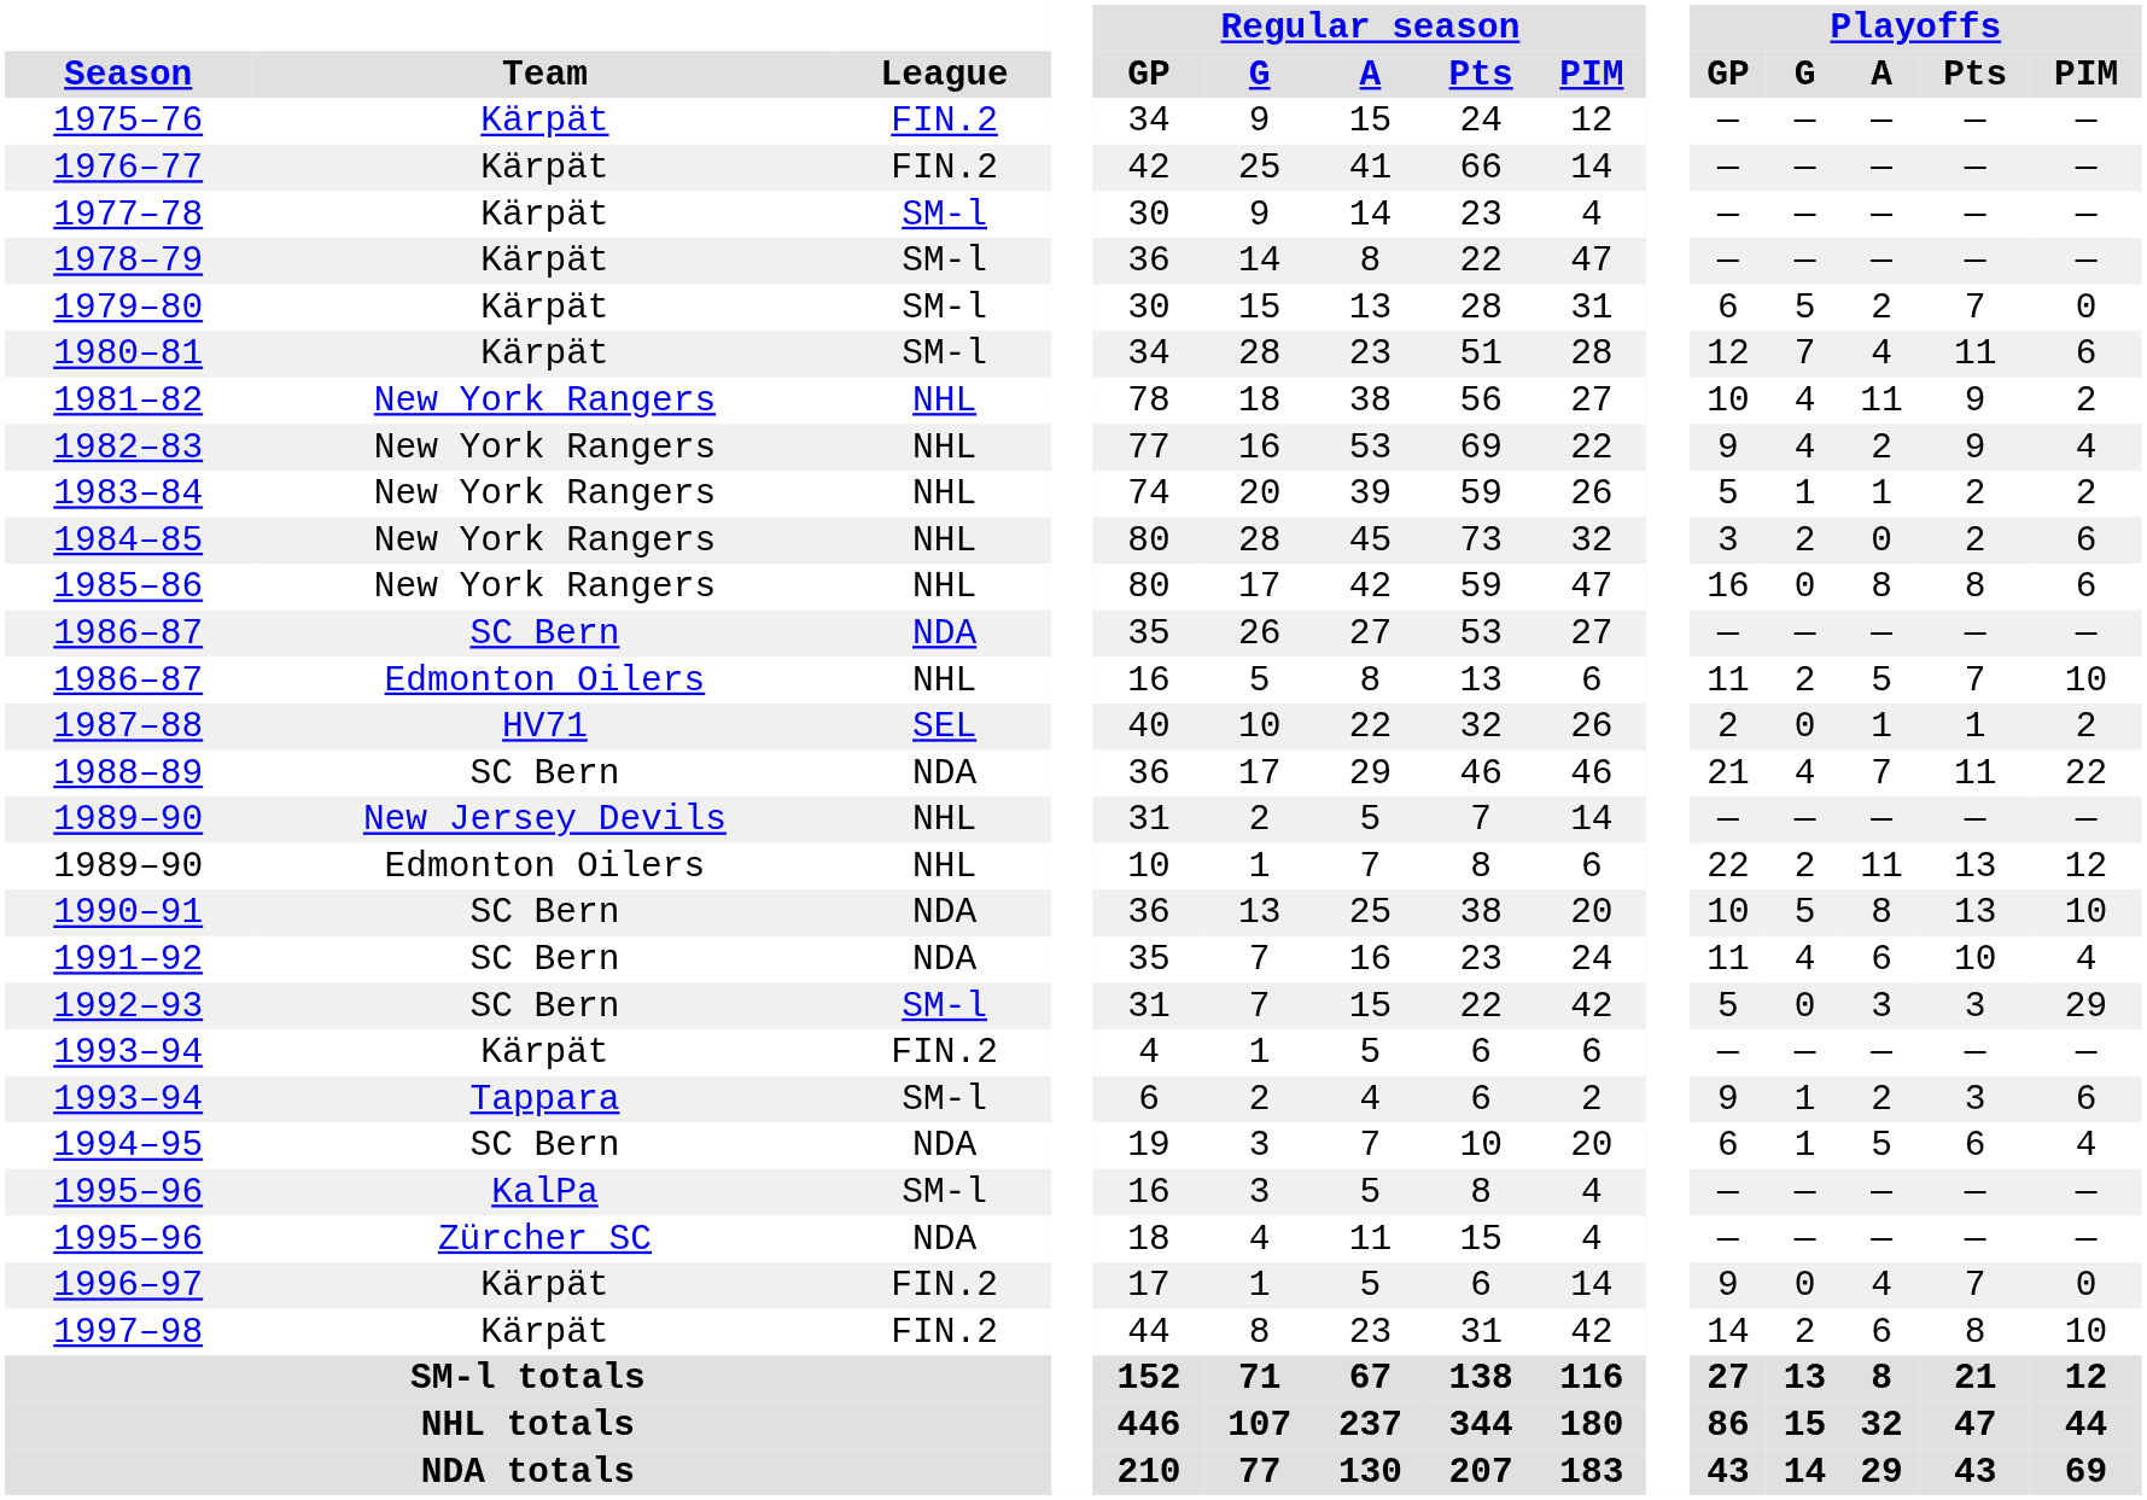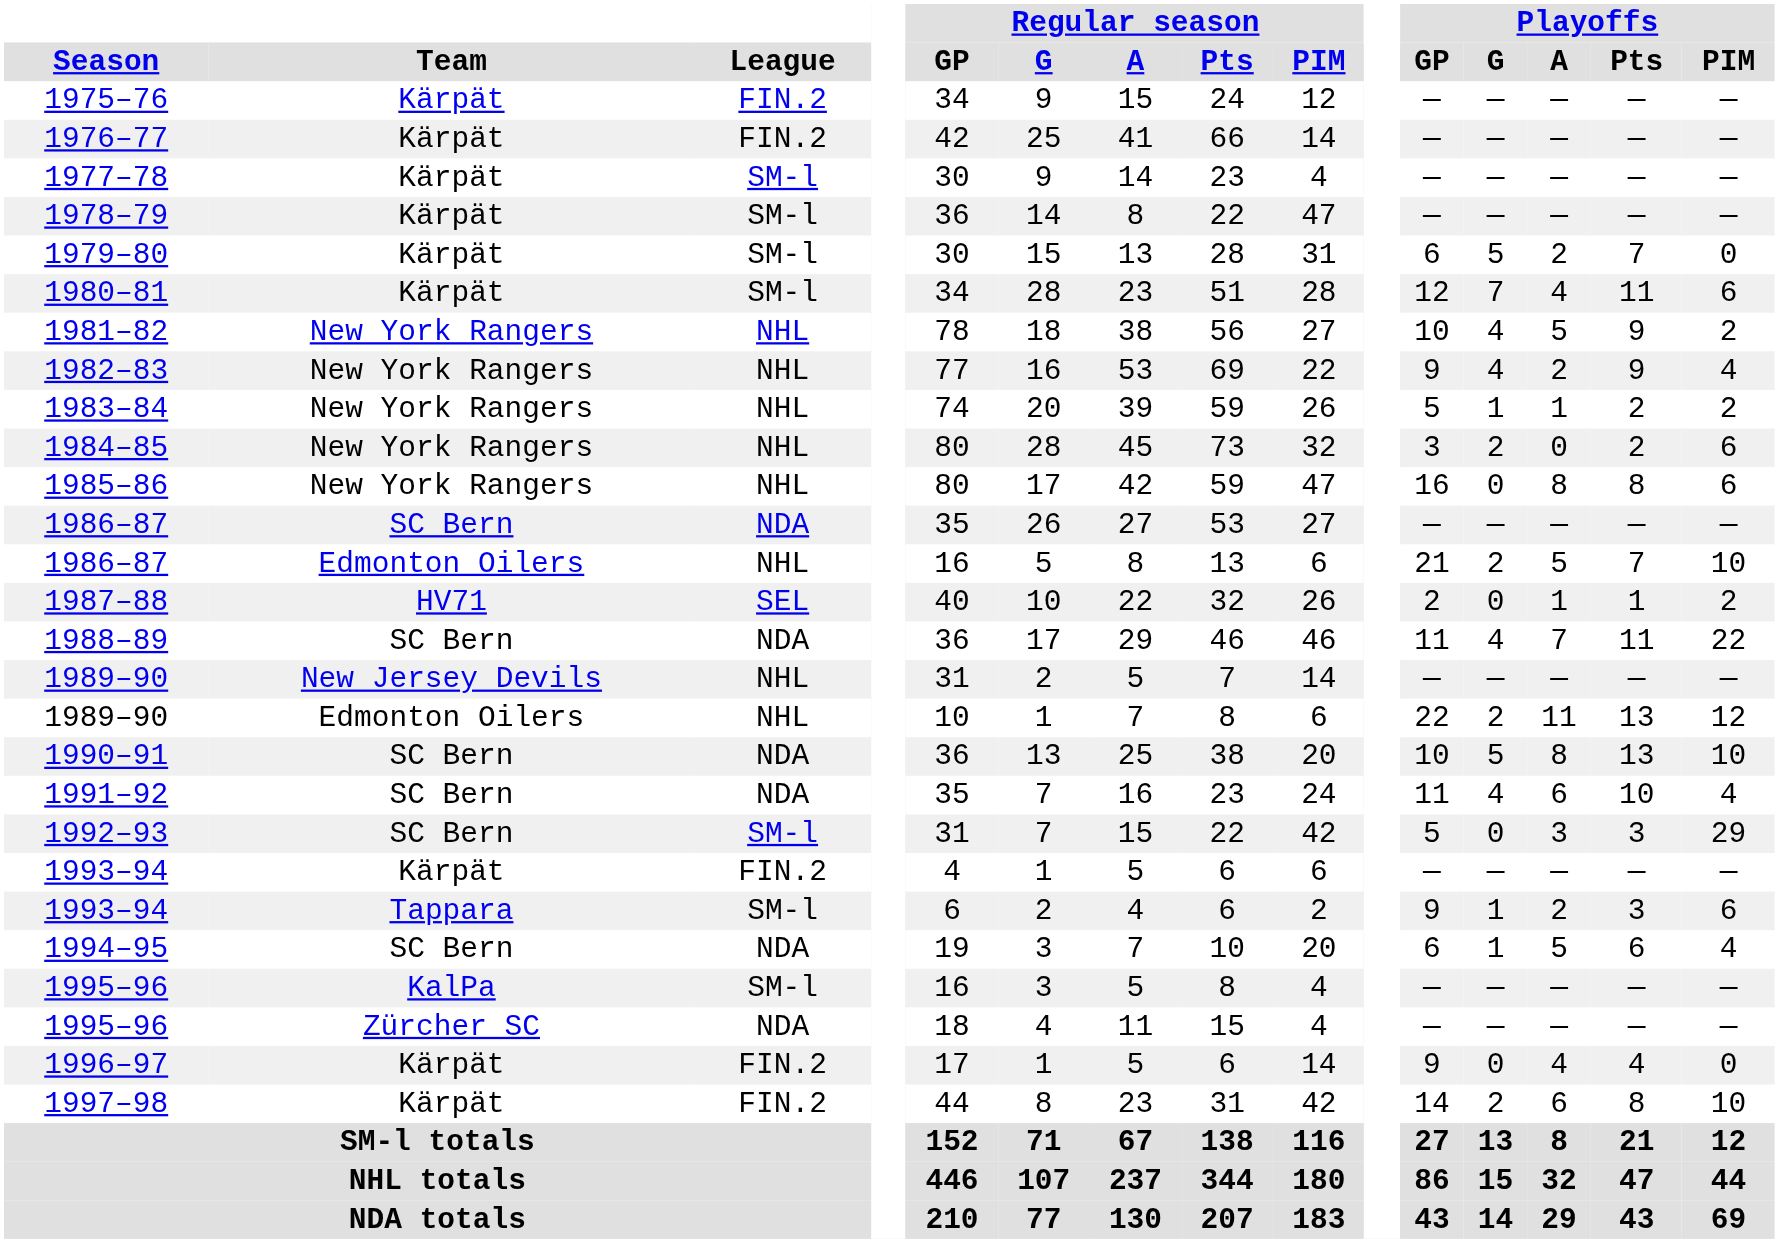 <table border="0" cellpadding="1" cellspacing="0" style="text-align:center; width:60em">
 <tr bgcolor="#e0e0e0">
 <th colspan="3" bgcolor="#ffffff"> </th>
 <th rowspan="99" bgcolor="#ffffff"> </th>
 <th colspan="5"><a href='#'>Regular season</a></th>
 <th rowspan="99" bgcolor="#ffffff"> </th>
 <th colspan="5"><a href='#'>Playoffs</a></th>
 </tr>
 <tr bgcolor="#e0e0e0">
 <th><a href='#'>Season</a></th>
 <th>Team</th>
 <th>League</th>
 <th>GP</th>
 <th><a href='#'>G</a></th>
 <th><a href='#'>A</a></th>
 <th><a href='#'>Pts</a></th>
 <th><a href='#'>PIM</a></th>
 <th>GP</th>
 <th>G</th>
 <th>A</th>
 <th>Pts</th>
 <th>PIM</th>
 </tr>
 <tr>
 <td><a href='#'>1975–76</a></td>
 <td><a href='#'>Kärpät</a></td>
 <td><a href='#'>FIN.2</a></td>
 <td>34</td>
 <td>9</td>
 <td>15</td>
 <td>24</td>
 <td>12</td>
 <td>—</td>
 <td>—</td>
 <td>—</td>
 <td>—</td>
 <td>—</td>
 </tr>
 <tr bgcolor="#f0f0f0">
 <td><a href='#'>1976–77</a></td>
 <td>Kärpät</td>
 <td>FIN.2</td>
 <td>42</td>
 <td>25</td>
 <td>41</td>
 <td>66</td>
 <td>14</td>
 <td>—</td>
 <td>—</td>
 <td>—</td>
 <td>—</td>
 <td>—</td>
 </tr>
 <tr>
 <td><a href='#'>1977–78</a></td>
 <td>Kärpät</td>
 <td><a href='#'>SM-l</a></td>
 <td>30</td>
 <td>9</td>
 <td>14</td>
 <td>23</td>
 <td>4</td>
 <td>—</td>
 <td>—</td>
 <td>—</td>
 <td>—</td>
 <td>—</td>
 </tr>
 <tr bgcolor="#f0f0f0">
 <td><a href='#'>1978–79</a></td>
 <td>Kärpät</td>
 <td>SM-l</td>
 <td>36</td>
 <td>14</td>
 <td>8</td>
 <td>22</td>
 <td>47</td>
 <td>—</td>
 <td>—</td>
 <td>—</td>
 <td>—</td>
 <td>—</td>
 </tr>
 <tr>
 <td><a href='#'>1979–80</a></td>
 <td>Kärpät</td>
 <td>SM-l</td>
 <td>30</td>
 <td>15</td>
 <td>13</td>
 <td>28</td>
 <td>31</td>
 <td>6</td>
 <td>5</td>
 <td>2</td>
 <td>7</td>
 <td>0</td>
 </tr>
 <tr bgcolor="#f0f0f0">
 <td><a href='#'>1980–81</a></td>
 <td>Kärpät</td>
 <td>SM-l</td>
 <td>34</td>
 <td>28</td>
 <td>23</td>
 <td>51</td>
 <td>28</td>
 <td>12</td>
 <td>7</td>
 <td>4</td>
 <td>11</td>
 <td>6</td>
 </tr>
 <tr>
 <td><a href='#'>1981–82</a></td>
 <td><a href='#'>New York Rangers</a></td>
 <td><a href='#'>NHL</a></td>
 <td>78</td>
 <td>18</td>
 <td>38</td>
 <td>56</td>
 <td>27</td>
 <td>10</td>
 <td>4</td>
-<td>11</td>
+<td>5</td>
 <td>9</td>
 <td>2</td>
 </tr>
 <tr bgcolor="#f0f0f0">
 <td><a href='#'>1982–83</a></td>
 <td>New York Rangers</td>
 <td>NHL</td>
 <td>77</td>
 <td>16</td>
 <td>53</td>
 <td>69</td>
 <td>22</td>
 <td>9</td>
 <td>4</td>
 <td>2</td>
 <td>9</td>
 <td>4</td>
 </tr>
 <tr>
 <td><a href='#'>1983–84</a></td>
 <td>New York Rangers</td>
 <td>NHL</td>
 <td>74</td>
 <td>20</td>
 <td>39</td>
 <td>59</td>
 <td>26</td>
 <td>5</td>
 <td>1</td>
 <td>1</td>
 <td>2</td>
 <td>2</td>
 </tr>
 <tr bgcolor="#f0f0f0">
 <td><a href='#'>1984–85</a></td>
 <td>New York Rangers</td>
 <td>NHL</td>
 <td>80</td>
 <td>28</td>
 <td>45</td>
 <td>73</td>
 <td>32</td>
 <td>3</td>
 <td>2</td>
 <td>0</td>
 <td>2</td>
 <td>6</td>
 </tr>
 <tr>
 <td><a href='#'>1985–86</a></td>
 <td>New York Rangers</td>
 <td>NHL</td>
 <td>80</td>
 <td>17</td>
 <td>42</td>
 <td>59</td>
 <td>47</td>
 <td>16</td>
 <td>0</td>
 <td>8</td>
 <td>8</td>
 <td>6</td>
 </tr>
 <tr bgcolor="#f0f0f0">
 <td><a href='#'>1986–87</a></td>
 <td><a href='#'>SC Bern</a></td>
 <td><a href='#'>NDA</a></td>
 <td>35</td>
 <td>26</td>
 <td>27</td>
 <td>53</td>
 <td>27</td>
 <td>—</td>
 <td>—</td>
 <td>—</td>
 <td>—</td>
 <td>—</td>
 </tr>
 <tr>
 <td><a href='#'>1986–87</a></td>
 <td><a href='#'>Edmonton Oilers</a></td>
 <td>NHL</td>
 <td>16</td>
 <td>5</td>
 <td>8</td>
 <td>13</td>
 <td>6</td>
-<td>11</td>
+<td>21</td>
 <td>2</td>
 <td>5</td>
 <td>7</td>
 <td>10</td>
 </tr>
 <tr bgcolor="#f0f0f0">
 <td><a href='#'>1987–88</a></td>
 <td><a href='#'>HV71</a></td>
 <td><a href='#'>SEL</a></td>
 <td>40</td>
 <td>10</td>
 <td>22</td>
 <td>32</td>
 <td>26</td>
 <td>2</td>
 <td>0</td>
 <td>1</td>
 <td>1</td>
 <td>2</td>
 </tr>
 <tr>
 <td><a href='#'>1988–89</a></td>
 <td>SC Bern</td>
 <td>NDA</td>
 <td>36</td>
 <td>17</td>
 <td>29</td>
 <td>46</td>
 <td>46</td>
-<td>21</td>
+<td>11</td>
 <td>4</td>
 <td>7</td>
 <td>11</td>
 <td>22</td>
 </tr>
 <tr bgcolor="#f0f0f0">
 <td><a href='#'>1989–90</a></td>
 <td><a href='#'>New Jersey Devils</a></td>
 <td>NHL</td>
 <td>31</td>
 <td>2</td>
 <td>5</td>
 <td>7</td>
 <td>14</td>
 <td>—</td>
 <td>—</td>
 <td>—</td>
 <td>—</td>
 <td>—</td>
 </tr>
 <tr>
 <td>1989–90</td>
 <td>Edmonton Oilers</td>
 <td>NHL</td>
 <td>10</td>
 <td>1</td>
 <td>7</td>
 <td>8</td>
 <td>6</td>
 <td>22</td>
 <td>2</td>
 <td>11</td>
 <td>13</td>
 <td>12</td>
 </tr>
 <tr bgcolor="#f0f0f0">
 <td><a href='#'>1990–91</a></td>
 <td>SC Bern</td>
 <td>NDA</td>
 <td>36</td>
 <td>13</td>
 <td>25</td>
 <td>38</td>
 <td>20</td>
 <td>10</td>
 <td>5</td>
 <td>8</td>
 <td>13</td>
 <td>10</td>
 </tr>
 <tr>
 <td><a href='#'>1991–92</a></td>
 <td>SC Bern</td>
 <td>NDA</td>
 <td>35</td>
 <td>7</td>
 <td>16</td>
 <td>23</td>
 <td>24</td>
 <td>11</td>
 <td>4</td>
 <td>6</td>
 <td>10</td>
 <td>4</td>
 </tr>
 <tr bgcolor="#f0f0f0">
 <td><a href='#'>1992–93</a></td>
 <td>SC Bern</td>
 <td><a href='#'>SM-l</a></td>
 <td>31</td>
 <td>7</td>
 <td>15</td>
 <td>22</td>
 <td>42</td>
 <td>5</td>
 <td>0</td>
 <td>3</td>
 <td>3</td>
 <td>29</td>
 </tr>
 <tr>
 <td><a href='#'>1993–94</a></td>
 <td>Kärpät</td>
 <td>FIN.2</td>
 <td>4</td>
 <td>1</td>
 <td>5</td>
 <td>6</td>
 <td>6</td>
 <td>—</td>
 <td>—</td>
 <td>—</td>
 <td>—</td>
 <td>—</td>
 </tr>
 <tr bgcolor="#f0f0f0">
 <td><a href='#'>1993–94</a></td>
 <td><a href='#'>Tappara</a></td>
 <td>SM-l</td>
 <td>6</td>
 <td>2</td>
 <td>4</td>
 <td>6</td>
 <td>2</td>
 <td>9</td>
 <td>1</td>
 <td>2</td>
 <td>3</td>
 <td>6</td>
 </tr>
 <tr>
 <td><a href='#'>1994–95</a></td>
 <td>SC Bern</td>
 <td>NDA</td>
 <td>19</td>
 <td>3</td>
 <td>7</td>
 <td>10</td>
 <td>20</td>
 <td>6</td>
 <td>1</td>
 <td>5</td>
 <td>6</td>
 <td>4</td>
 </tr>
 <tr bgcolor="#f0f0f0">
 <td><a href='#'>1995–96</a></td>
 <td><a href='#'>KalPa</a></td>
 <td>SM-l</td>
 <td>16</td>
 <td>3</td>
 <td>5</td>
 <td>8</td>
 <td>4</td>
 <td>—</td>
 <td>—</td>
 <td>—</td>
 <td>—</td>
 <td>—</td>
 </tr>
 <tr>
 <td><a href='#'>1995–96</a></td>
 <td><a href='#'>Zürcher SC</a></td>
 <td>NDA</td>
 <td>18</td>
 <td>4</td>
 <td>11</td>
 <td>15</td>
 <td>4</td>
 <td>—</td>
 <td>—</td>
 <td>—</td>
 <td>—</td>
 <td>—</td>
 </tr>
 <tr bgcolor="#f0f0f0">
 <td><a href='#'>1996–97</a></td>
 <td>Kärpät</td>
 <td>FIN.2</td>
 <td>17</td>
 <td>1</td>
 <td>5</td>
 <td>6</td>
 <td>14</td>
 <td>9</td>
 <td>0</td>
 <td>4</td>
-<td>7</td>
+<td>4</td>
 <td>0</td>
 </tr>
 <tr>
 <td><a href='#'>1997–98</a></td>
 <td>Kärpät</td>
 <td>FIN.2</td>
 <td>44</td>
 <td>8</td>
 <td>23</td>
 <td>31</td>
 <td>42</td>
 <td>14</td>
 <td>2</td>
 <td>6</td>
 <td>8</td>
 <td>10</td>
 </tr>
 <tr bgcolor="#e0e0e0">
 <th colspan="3">SM-l totals</th>
 <th>152</th>
 <th>71</th>
 <th>67</th>
 <th>138</th>
 <th>116</th>
 <th>27</th>
 <th>13</th>
 <th>8</th>
 <th>21</th>
 <th>12</th>
 </tr>
 <tr bgcolor="#e0e0e0">
 <th colspan="3">NHL totals</th>
 <th>446</th>
 <th>107</th>
 <th>237</th>
 <th>344</th>
 <th>180</th>
 <th>86</th>
 <th>15</th>
 <th>32</th>
 <th>47</th>
 <th>44</th>
 </tr>
 <tr bgcolor="#e0e0e0">
 <th colspan="3">NDA totals</th>
 <th>210</th>
 <th>77</th>
 <th>130</th>
 <th>207</th>
 <th>183</th>
 <th>43</th>
 <th>14</th>
 <th>29</th>
 <th>43</th>
 <th>69</th>
 </tr>
 </table>
